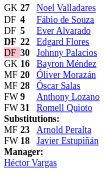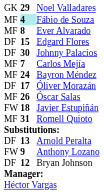 <table style = "font-size: 90%" cellspacing = "0" cellpadding = "0">
 <tr>
 <td colspan = 4></td>
 </tr>
 <tr>
 <th style="width:25px;"></th>
 <th style="width:25px;"></th>
 </tr>
 <tr>
 <td>GK</td>
-<td><strong>27</strong></td>
+<td><strong>29</strong></td>
 <td> <a href='#'>Noel Valladares</a></td>
 </tr>
 <tr>
-<td>DF</td>
-<td><strong>4</strong></td>
+<td>MF</td>
+<td style="background: paleturquoise;"><strong>4</strong></td>
 <td> <a href='#'>Fábio de Souza</a></td>
 </tr>
 <tr>
-<td>DF</td>
-<td><strong>5</strong></td>
+<td>MF</td>
+<td><strong>8</strong></td>
 <td> <a href='#'>Ever Alvarado</a></td>
 </tr>
 <tr>
-<td><strong>DF</strong></td>
-<td><strong>22</strong></td>
+<td>DF</td>
+<td><strong>15</strong></td>
 <td> <a href='#'>Edgard Flores</a></td>
 </tr>
 <tr>
-<td style="background: pink;">DF</td>
+<td>DF</td>
 <td><strong>30</strong></td>
 <td> <a href='#'>Johnny Palacios</a></td>
 </tr>
 <tr>
-<td>GK</td>
-<td><strong>16</strong></td>
+<td>MF</td>
+<td><strong>7</strong></td>
+<td> <a href='#'>Carlos Mejía</a></td>
+<td></td>
+<td></td>
+</tr>
+<tr>
+<td>MF</td>
+<td><strong>24</strong></td>
 <td> <a href='#'>Bayron Méndez</a></td>
 </tr>
 <tr>
-<td>MF</td>
-<td><strong>20</strong></td>
+<td>DF</td>
+<td><strong>17</strong></td>
 <td> <a href='#'>Óliver Morazán</a></td>
 </tr>
 <tr>
 <td>MF</td>
-<td><strong>28</strong></td>
+<td><strong>26</strong></td>
 <td> <a href='#'>Óscar Salas</a></td>
+</tr>
+<tr>
+<td>FW</td>
+<td><strong>18</strong></td>
+<td> <a href='#'>Javier Estupiñán</a></td>
+<td></td>
+<td></td>
+</tr>
+<tr>
+<td>MF</td>
+<td><strong>31</strong></td>
+<td> <a href='#'>Romell Quioto</a></td>
+<td></td>
+<td></td>
+</tr>
+<tr>
+<td colspan = 3><strong>Substitutions:</strong></td>
+</tr>
+<tr>
+<td>DF</td>
+<td><strong>13</strong></td>
+<td> <a href='#'>Arnold Peralta</a></td>
+<td></td>
+<td></td>
 </tr>
 <tr>
 <td>FW</td>
 <td><strong>9</strong></td>
 <td> <a href='#'>Anthony Lozano</a></td>
 <td></td>
 <td></td>
 </tr>
 <tr>
-<td>FW</td>
-<td><strong>31</strong></td>
-<td> <a href='#'>Romell Quioto</a></td>
-<td></td>
-<td></td>
-</tr>
-<tr>
-<td colspan = 3><strong>Substitutions:</strong></td>
-</tr>
-<tr>
-<td>MF</td>
-<td><strong>23</strong></td>
-<td> <a href='#'>Arnold Peralta</a></td>
-<td></td>
-<td></td>
-</tr>
-<tr>
-<td>FW</td>
-<td><strong>18</strong></td>
-<td> <a href='#'>Javier Estupiñán</a></td>
+<td>DF</td>
+<td><strong>12</strong></td>
+<td> Bryan Johnson</td>
 <td></td>
 <td></td>
 </tr>
 <tr>
 <td colspan = 3><strong>Manager:</strong></td>
 </tr>
 <tr>
 <td colspan = 3> <a href='#'>Héctor Vargas</a></td>
 </tr>
 </table>
